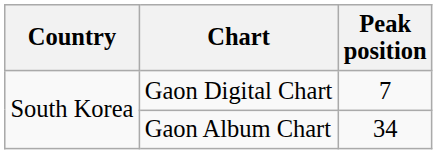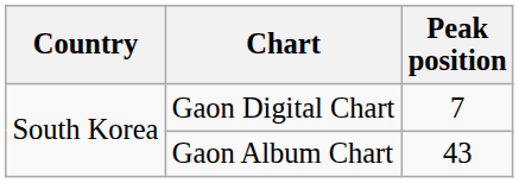 <table class="wikitable">
 <tr>
 <th>Country</th>
 <th>Chart</th>
 <th>Peak<br>position</th>
 </tr>
 <tr>
 <td rowspan="2">South Korea</td>
 <td>Gaon Digital Chart</td>
 <td align="center">7</td>
 </tr>
 <tr>
 <td>Gaon Album Chart</td>
-<td align="center">34</td>
+<td align="center">43</td>
 </tr>
 </table>
